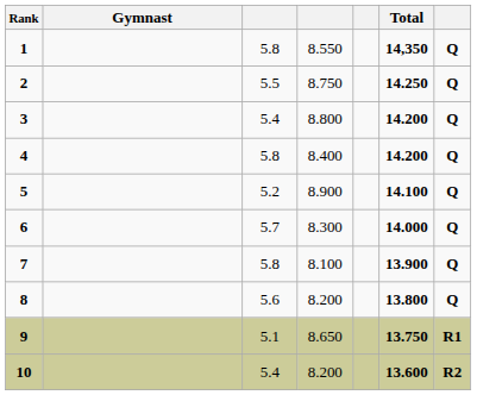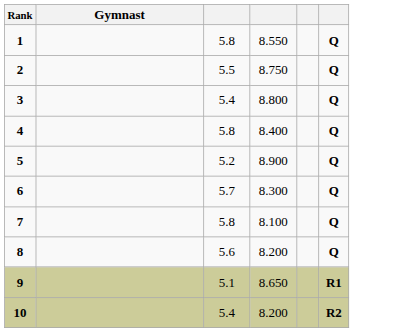 <table style="text-align:center;" class="wikitable sortable">
 <tr>
 <th scope="col" style="width:15px;"><small>Rank</small></th>
 <th scope="col" style="width:200px;">Gymnast</th>
 <th scope="col" style="width:50px;"><small></small></th>
 <th scope="col" style="width:50px;"><small></small></th>
 <th scope="col" style="width:20px;"><small></small></th>
-<th scope="col" style="width:50px;">Total</th>
 <th scope="col" style="width:30px;"><small></small></th>
 </tr>
 <tr>
 <td scope="row" style="text-align:center"><strong>1</strong></td>
 <td style="height:30px; text-align:left;"></td>
 <td>5.8</td>
 <td>8.550</td>
 <td></td>
-<td><strong>14,350</strong></td>
 <td><strong>Q</strong></td>
 </tr>
 <tr>
 <td scope="row" style="text-align:center"><strong>2</strong></td>
 <td style="height:30px; text-align:left;"></td>
 <td>5.5</td>
 <td>8.750</td>
 <td></td>
-<td><strong>14.250</strong></td>
 <td><strong>Q</strong></td>
 </tr>
 <tr>
 <td scope="row" style="text-align:center"><strong>3</strong></td>
 <td style="height:30px; text-align:left;"></td>
 <td>5.4</td>
 <td>8.800</td>
 <td></td>
-<td><strong>14.200</strong></td>
 <td><strong>Q</strong></td>
 </tr>
 <tr>
 <td scope="row" style="text-align:center"><strong>4</strong></td>
 <td style="height:30px; text-align:left;"></td>
 <td>5.8</td>
 <td>8.400</td>
 <td></td>
-<td><strong>14.200</strong></td>
 <td><strong>Q</strong></td>
 </tr>
 <tr>
 <td scope="row" style="text-align:center"><strong>5</strong></td>
 <td style="height:30px; text-align:left;"></td>
 <td>5.2</td>
 <td>8.900</td>
 <td></td>
-<td><strong>14.100</strong></td>
 <td><strong>Q</strong></td>
 </tr>
 <tr>
 <td scope="row" style="text-align:center"><strong>6</strong></td>
 <td style="height:30px; text-align:left;"></td>
 <td>5.7</td>
 <td>8.300</td>
 <td></td>
-<td><strong>14.000</strong></td>
 <td><strong>Q</strong></td>
 </tr>
 <tr>
 <td scope="row" style="text-align:center"><strong>7</strong></td>
 <td style="height:30px; text-align:left;"></td>
 <td>5.8</td>
 <td>8.100</td>
 <td></td>
-<td><strong>13.900</strong></td>
 <td><strong>Q</strong></td>
 </tr>
 <tr>
 <td scope="row" style="text-align:center"><strong>8</strong></td>
 <td style="height:30px; text-align:left;"></td>
 <td>5.6</td>
 <td>8.200</td>
 <td></td>
-<td><strong>13.800</strong></td>
 <td><strong>Q</strong></td>
 </tr>
 <tr style="background:#cccc99;">
 <td scope="row" style="text-align:center"><strong>9</strong></td>
 <td style="height:30px; text-align:left;"></td>
 <td>5.1</td>
 <td>8.650</td>
 <td></td>
-<td><strong>13.750</strong></td>
 <td><strong>R1</strong></td>
 </tr>
 <tr style="background:#cccc99;">
 <td scope="row" style="text-align:center"><strong>10</strong></td>
 <td style="height:30px; text-align:left;"></td>
 <td>5.4</td>
 <td>8.200</td>
 <td></td>
-<td><strong>13.600</strong></td>
 <td><strong>R2</strong></td>
 </tr>
 </table>
